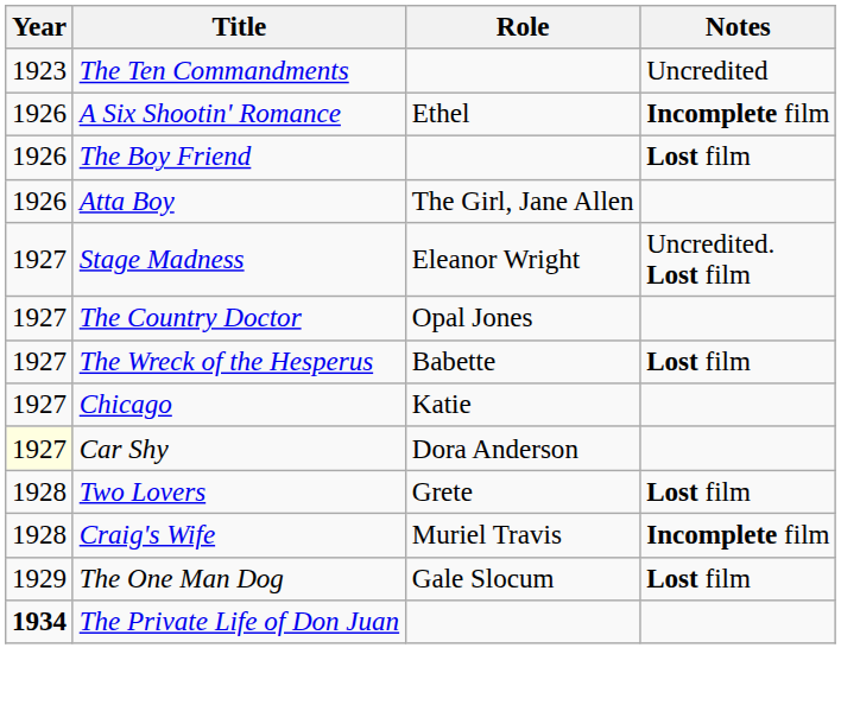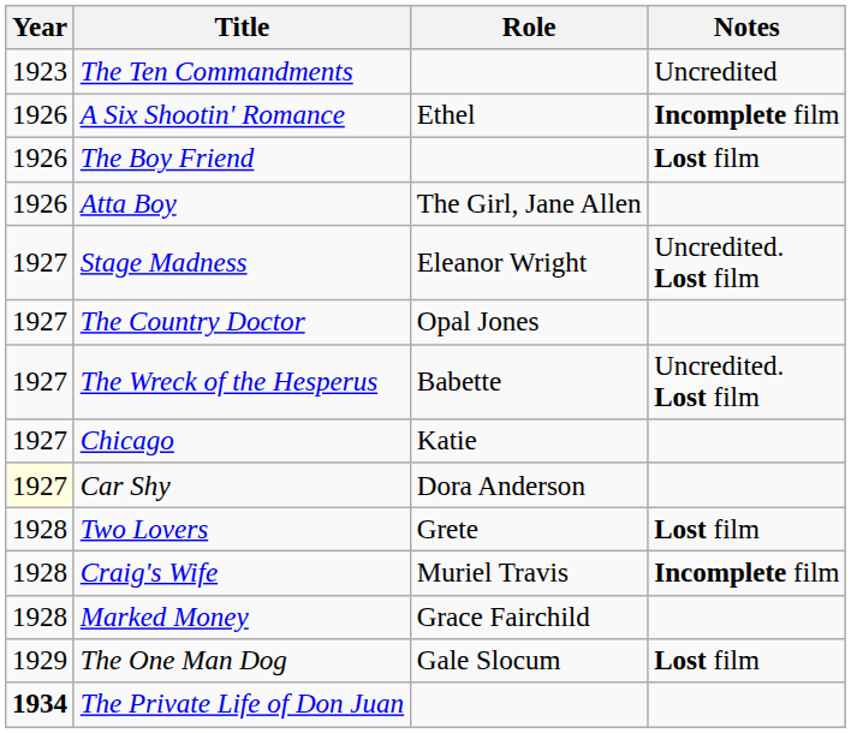 <table class="wikitable">
 <tr>
 <th>Year</th>
 <th>Title</th>
 <th>Role</th>
 <th>Notes</th>
 </tr>
 <tr>
 <td>1923</td>
 <td><em><a href='#'>The Ten Commandments</a></em></td>
 <td></td>
 <td>Uncredited</td>
 </tr>
 <tr>
 <td>1926</td>
 <td><em><a href='#'>A Six Shootin' Romance</a></em></td>
 <td>Ethel</td>
 <td><strong>Incomplete</strong> film </td>
 </tr>
 <tr>
 <td>1926</td>
 <td><em><a href='#'>The Boy Friend</a></em></td>
 <td></td>
 <td><strong>Lost</strong> film </td>
 </tr>
 <tr>
 <td>1926</td>
 <td><em><a href='#'>Atta Boy</a></em></td>
 <td>The Girl, Jane Allen</td>
 <td></td>
 </tr>
 <tr>
 <td>1927</td>
 <td><em><a href='#'>Stage Madness</a></em></td>
 <td>Eleanor Wright</td>
 <td>Uncredited. <br> <strong>Lost</strong> film </td>
 </tr>
 <tr>
 <td>1927</td>
 <td><em><a href='#'>The Country Doctor</a></em></td>
 <td>Opal Jones</td>
 <td></td>
 </tr>
 <tr>
 <td>1927</td>
 <td><em><a href='#'>The Wreck of the Hesperus</a></em></td>
 <td>Babette</td>
-<td><strong>Lost</strong> film </td>
+<td>Uncredited. <br> <strong>Lost</strong> film </td>
 </tr>
 <tr>
 <td>1927</td>
 <td><em><a href='#'>Chicago</a></em></td>
 <td>Katie</td>
 <td></td>
 </tr>
 <tr>
 <td style="background: lightyellow;">1927</td>
 <td><em>Car Shy</em></td>
 <td>Dora Anderson</td>
 <td></td>
 </tr>
 <tr>
 <td>1928</td>
 <td><em><a href='#'>Two Lovers</a></em></td>
 <td>Grete</td>
 <td><strong>Lost</strong> film </td>
 </tr>
 <tr>
 <td>1928</td>
 <td><em><a href='#'>Craig's Wife</a></em></td>
 <td>Muriel Travis</td>
 <td><strong>Incomplete</strong> film </td>
 </tr>
 <tr>
+<td>1928</td>
+<td><em><a href='#'>Marked Money</a></em></td>
+<td>Grace Fairchild</td>
+<td></td>
+</tr>
+<tr>
 <td>1929</td>
 <td><em>The One Man Dog</em></td>
 <td>Gale Slocum</td>
 <td><strong>Lost</strong> film</td>
 </tr>
 <tr>
 <td><strong>1934</strong></td>
 <td><em><a href='#'>The Private Life of Don Juan</a></em></td>
 <td></td>
 <td></td>
 </tr>
 </table>
